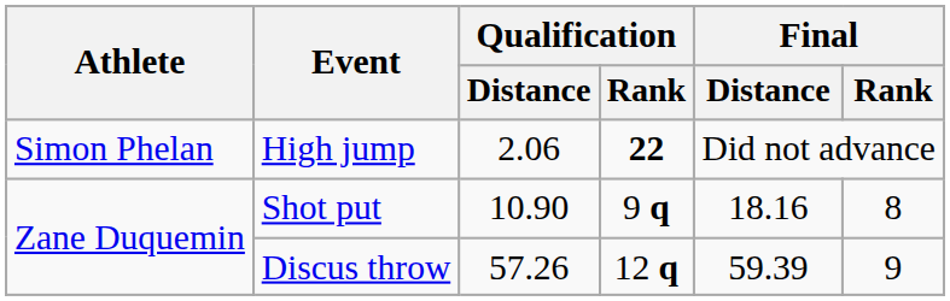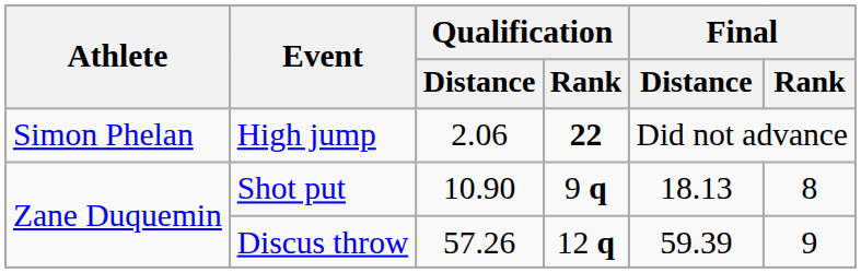 <table class="wikitable" style="font-size:90%">
 <tr>
 <th rowspan=2>Athlete</th>
 <th rowspan=2>Event</th>
 <th colspan=2>Qualification</th>
 <th colspan=2>Final</th>
 </tr>
 <tr style="font-size:95%">
 <th>Distance</th>
 <th>Rank</th>
 <th>Distance</th>
 <th>Rank</th>
 </tr>
 <tr align=center>
 <td align=left><a href='#'>Simon Phelan</a></td>
 <td style="text-align:left;"><a href='#'>High jump</a></td>
 <td>2.06</td>
 <td><strong>22</strong></td>
 <td colspan=2>Did not advance</td>
 </tr>
 <tr align=center>
 <td align=left rowspan=2><a href='#'>Zane Duquemin</a></td>
 <td align=left><a href='#'>Shot put</a></td>
 <td>10.90</td>
 <td>9 <strong>q</strong></td>
-<td>18.16</td>
+<td>18.13</td>
 <td>8</td>
 </tr>
 <tr align=center>
 <td style="text-align:left;"><a href='#'>Discus throw</a></td>
 <td>57.26</td>
 <td>12 <strong>q</strong></td>
 <td>59.39</td>
 <td>9</td>
 </tr>
 </table>
